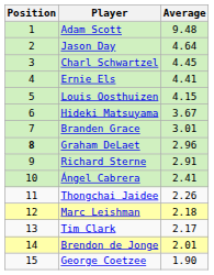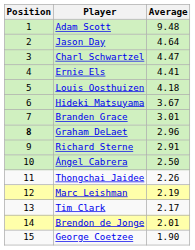 <table class=wikitable style="text-align:center">
 <tr>
 <th>Position</th>
 <th>Player</th>
 <th>Average</th>
 </tr>
 <tr style="background:#d0f0c0;">
 <td>1</td>
 <td align=left><a href='#'>Adam Scott</a></td>
 <td>9.48</td>
 </tr>
 <tr style="background:#d0f0c0;">
 <td>2</td>
 <td align=left><a href='#'>Jason Day</a></td>
 <td>4.64</td>
 </tr>
 <tr style="background:#d0f0c0;">
 <td>3</td>
 <td align=left><a href='#'>Charl Schwartzel</a></td>
-<td>4.45</td>
+<td>4.47</td>
 </tr>
 <tr style="background:#d0f0c0;">
 <td>4</td>
 <td align=left><a href='#'>Ernie Els</a></td>
 <td>4.41</td>
 </tr>
 <tr style="background:#d0f0c0;">
 <td>5</td>
 <td align=left><a href='#'>Louis Oosthuizen</a></td>
-<td>4.15</td>
+<td>4.18</td>
 </tr>
 <tr style="background:#d0f0c0;">
 <td>6</td>
 <td align=left><a href='#'>Hideki Matsuyama</a></td>
 <td>3.67</td>
 </tr>
 <tr style="background:#d0f0c0;">
 <td>7</td>
 <td align=left><a href='#'>Branden Grace</a></td>
 <td>3.01</td>
 </tr>
 <tr style="background:#d0f0c0;">
 <td><strong>8</strong></td>
 <td align=left><a href='#'>Graham DeLaet</a></td>
 <td>2.96</td>
 </tr>
 <tr style="background:#d0f0c0;">
 <td>9</td>
 <td align=left><a href='#'>Richard Sterne</a></td>
 <td>2.91</td>
 </tr>
 <tr style="background:#d0f0c0;">
 <td>10</td>
 <td align=left><a href='#'>Ángel Cabrera</a></td>
-<td>2.41</td>
+<td>2.50</td>
 </tr>
 <tr>
 <td>11</td>
 <td align=left><a href='#'>Thongchai Jaidee</a></td>
 <td>2.26</td>
 </tr>
 <tr style="background:#ffa;">
 <td>12</td>
 <td align=left><a href='#'>Marc Leishman</a></td>
-<td>2.18</td>
+<td>2.19</td>
 </tr>
 <tr>
 <td>13</td>
 <td align=left><a href='#'>Tim Clark</a></td>
 <td>2.17</td>
 </tr>
 <tr style="background:#ffa;">
 <td>14</td>
 <td align=left><a href='#'>Brendon de Jonge</a></td>
 <td>2.01</td>
 </tr>
 <tr>
 <td>15</td>
 <td align=left><a href='#'>George Coetzee</a></td>
 <td>1.90</td>
 </tr>
 </table>
